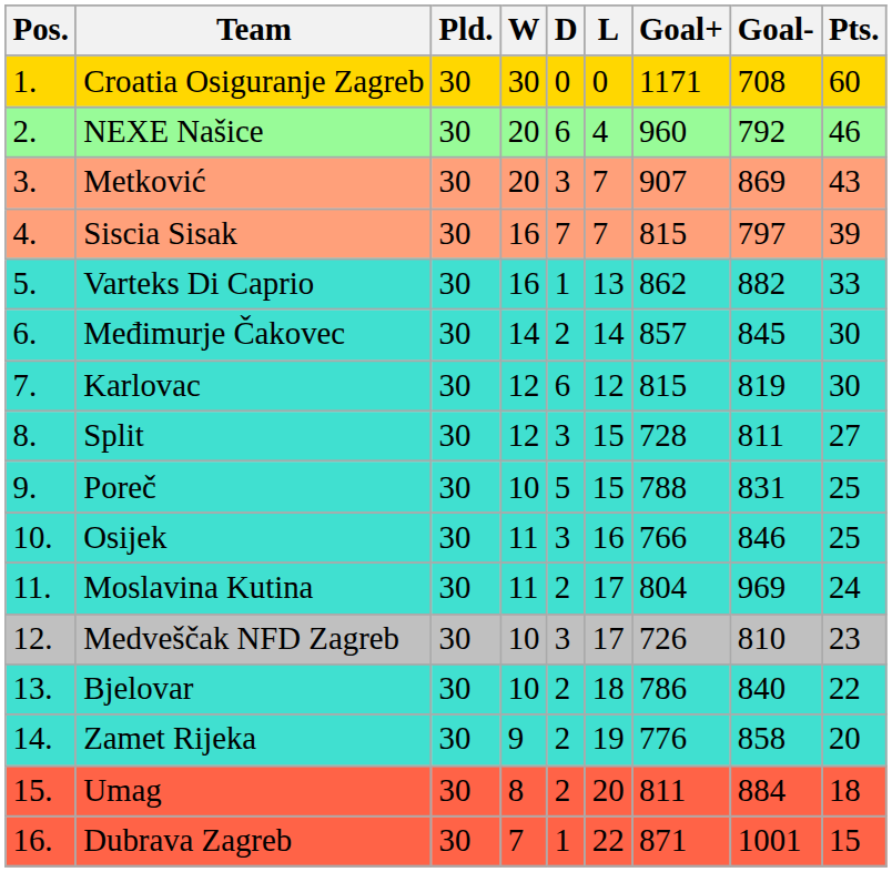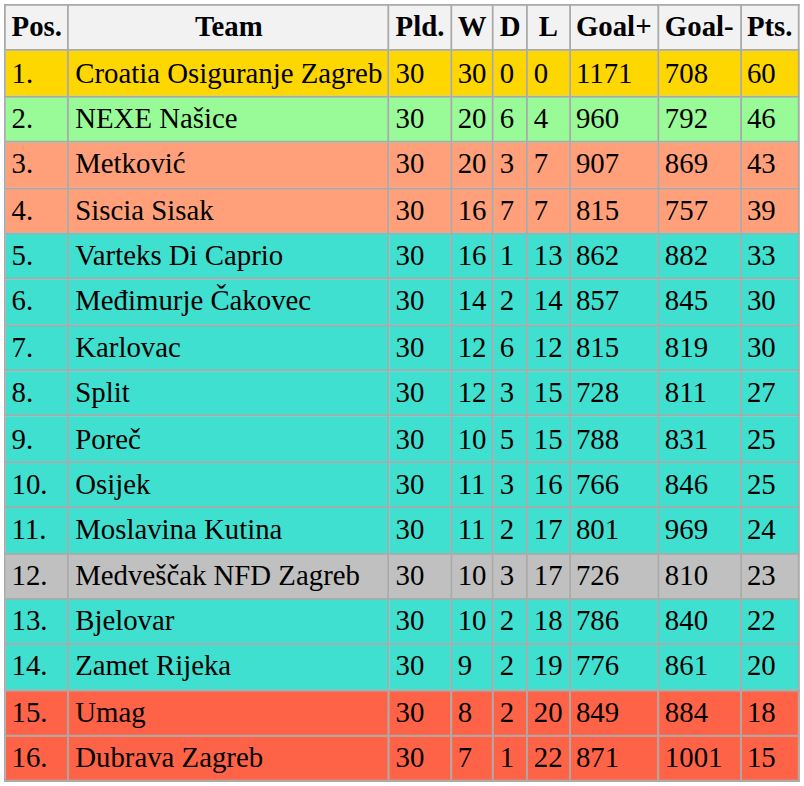 <table class="wikitable">
 <tr>
 <th>Pos.</th>
 <th>Team</th>
 <th>Pld.</th>
 <th>W</th>
 <th>D</th>
 <th>L</th>
 <th>Goal+</th>
 <th>Goal-</th>
 <th>Pts.</th>
 </tr>
 <tr bgcolor="gold">
 <td>1.</td>
 <td>Croatia Osiguranje Zagreb</td>
 <td>30</td>
 <td>30</td>
 <td>0</td>
 <td>0</td>
 <td>1171</td>
 <td>708</td>
 <td>60</td>
 </tr>
 <tr style="background:palegreen;">
 <td>2.</td>
 <td>NEXE Našice</td>
 <td>30</td>
 <td>20</td>
 <td>6</td>
 <td>4</td>
 <td>960</td>
 <td>792</td>
 <td>46</td>
 </tr>
 <tr style="background:lightsalmon;">
 <td>3.</td>
 <td>Metković</td>
 <td>30</td>
 <td>20</td>
 <td>3</td>
 <td>7</td>
 <td>907</td>
 <td>869</td>
 <td>43</td>
 </tr>
 <tr style="background:lightsalmon;">
 <td>4.</td>
 <td>Siscia Sisak</td>
 <td>30</td>
 <td>16</td>
 <td>7</td>
 <td>7</td>
 <td>815</td>
-<td>797</td>
+<td>757</td>
 <td>39</td>
 </tr>
 <tr style="background:turquoise;">
 <td>5.</td>
 <td>Varteks Di Caprio</td>
 <td>30</td>
 <td>16</td>
 <td>1</td>
 <td>13</td>
 <td>862</td>
 <td>882</td>
 <td>33</td>
 </tr>
 <tr style="background:turquoise;">
 <td>6.</td>
 <td>Međimurje Čakovec</td>
 <td>30</td>
 <td>14</td>
 <td>2</td>
 <td>14</td>
 <td>857</td>
 <td>845</td>
 <td>30</td>
 </tr>
 <tr style="background:turquoise;">
 <td>7.</td>
 <td>Karlovac</td>
 <td>30</td>
 <td>12</td>
 <td>6</td>
 <td>12</td>
 <td>815</td>
 <td>819</td>
 <td>30</td>
 </tr>
 <tr style="background:turquoise;">
 <td>8.</td>
 <td>Split</td>
 <td>30</td>
 <td>12</td>
 <td>3</td>
 <td>15</td>
 <td>728</td>
 <td>811</td>
 <td>27</td>
 </tr>
 <tr style="background:turquoise;">
 <td>9.</td>
 <td>Poreč</td>
 <td>30</td>
 <td>10</td>
 <td>5</td>
 <td>15</td>
 <td>788</td>
 <td>831</td>
 <td>25</td>
 </tr>
 <tr style="background:turquoise;">
 <td>10.</td>
 <td>Osijek</td>
 <td>30</td>
 <td>11</td>
 <td>3</td>
 <td>16</td>
 <td>766</td>
 <td>846</td>
 <td>25</td>
 </tr>
 <tr style="background:turquoise;">
 <td>11.</td>
 <td>Moslavina Kutina</td>
 <td>30</td>
 <td>11</td>
 <td>2</td>
 <td>17</td>
-<td>804</td>
+<td>801</td>
 <td>969</td>
 <td>24</td>
 </tr>
 <tr bgcolor="silver">
 <td>12.</td>
 <td>Medveščak NFD Zagreb</td>
 <td>30</td>
 <td>10</td>
 <td>3</td>
 <td>17</td>
 <td>726</td>
 <td>810</td>
 <td>23</td>
 </tr>
 <tr style="background:turquoise;">
 <td>13.</td>
 <td>Bjelovar</td>
 <td>30</td>
 <td>10</td>
 <td>2</td>
 <td>18</td>
 <td>786</td>
 <td>840</td>
 <td>22</td>
 </tr>
 <tr style="background:turquoise;">
 <td>14.</td>
 <td>Zamet Rijeka</td>
 <td>30</td>
 <td>9</td>
 <td>2</td>
 <td>19</td>
 <td>776</td>
-<td>858</td>
+<td>861</td>
 <td>20</td>
 </tr>
 <tr style="background:tomato">
 <td>15.</td>
 <td>Umag</td>
 <td>30</td>
 <td>8</td>
 <td>2</td>
 <td>20</td>
-<td>811</td>
+<td>849</td>
 <td>884</td>
 <td>18</td>
 </tr>
 <tr style="background:tomato">
 <td>16.</td>
 <td>Dubrava Zagreb</td>
 <td>30</td>
 <td>7</td>
 <td>1</td>
 <td>22</td>
 <td>871</td>
 <td>1001</td>
 <td>15</td>
 </tr>
 <tr style="background:tomato">
 </tr>
 </table>
